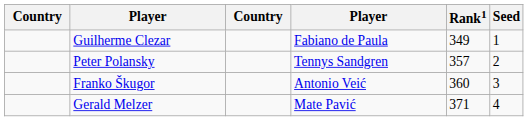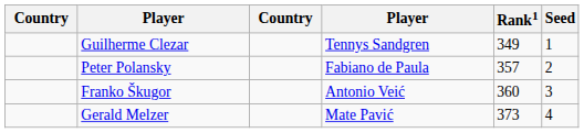 <table class="sortable wikitable">
 <tr>
 <th width="70">Country</th>
 <th width="175">Player</th>
 <th width="70">Country</th>
 <th width="175">Player</th>
 <th>Rank<sup>1</sup></th>
 <th>Seed</th>
 </tr>
 <tr>
 <td></td>
 <td><a href='#'>Guilherme Clezar</a></td>
 <td></td>
-<td><a href='#'>Fabiano de Paula</a></td>
+<td><a href='#'>Tennys Sandgren</a></td>
 <td>349</td>
 <td>1</td>
 </tr>
 <tr>
 <td></td>
 <td><a href='#'>Peter Polansky</a></td>
 <td></td>
-<td><a href='#'>Tennys Sandgren</a></td>
+<td><a href='#'>Fabiano de Paula</a></td>
 <td>357</td>
 <td>2</td>
 </tr>
 <tr>
 <td></td>
 <td><a href='#'>Franko Škugor</a></td>
 <td></td>
 <td><a href='#'>Antonio Veić</a></td>
 <td>360</td>
 <td>3</td>
 </tr>
 <tr>
 <td></td>
 <td><a href='#'>Gerald Melzer</a></td>
 <td></td>
 <td><a href='#'>Mate Pavić</a></td>
-<td>371</td>
+<td>373</td>
 <td>4</td>
 </tr>
 </table>
